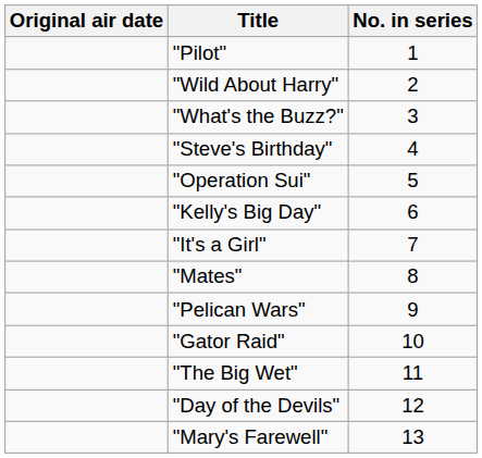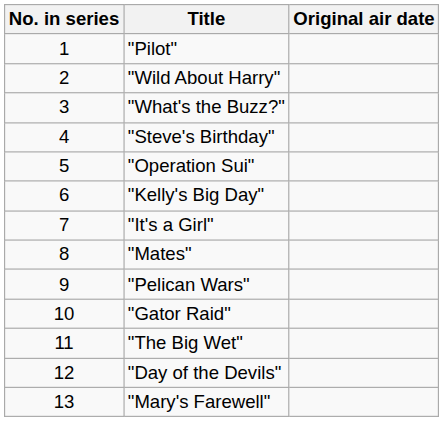 <table class="wikitable plainrowheaders" style="text-align:center">
 <tr>
+<th scope="col">No. in series</th>
+<th scope="col">Title</th>
 <th scope="col">Original air date</th>
-<th scope="col">Title</th>
-<th scope="col">No. in series</th>
 </tr>
 <tr>
+<td scope="row">1</td>
+<td style="text-align:left">"Pilot"</td>
 <td></td>
-<td style="text-align:left">"Pilot"</td>
-<td scope="row">1</td>
 </tr>
 <tr>
+<td scope="row">2</td>
+<td style="text-align:left">"Wild About Harry"</td>
 <td></td>
-<td style="text-align:left">"Wild About Harry"</td>
-<td scope="row">2</td>
 </tr>
 <tr>
+<td scope="row">3</td>
+<td style="text-align:left">"What's the Buzz?"</td>
 <td></td>
-<td style="text-align:left">"What's the Buzz?"</td>
-<td scope="row">3</td>
 </tr>
 <tr>
+<td scope="row">4</td>
+<td style="text-align:left">"Steve's Birthday"</td>
 <td></td>
-<td style="text-align:left">"Steve's Birthday"</td>
-<td scope="row">4</td>
 </tr>
 <tr>
+<td scope="row">5</td>
+<td style="text-align:left">"Operation Sui"</td>
 <td></td>
-<td style="text-align:left">"Operation Sui"</td>
-<td scope="row">5</td>
 </tr>
 <tr>
+<td scope="row">6</td>
+<td style="text-align:left">"Kelly's Big Day"</td>
 <td></td>
-<td style="text-align:left">"Kelly's Big Day"</td>
-<td scope="row">6</td>
 </tr>
 <tr>
+<td scope="row">7</td>
+<td style="text-align:left">"It's a Girl"</td>
 <td></td>
-<td style="text-align:left">"It's a Girl"</td>
-<td scope="row">7</td>
 </tr>
 <tr>
+<td scope="row">8</td>
+<td style="text-align:left">"Mates"</td>
 <td></td>
-<td style="text-align:left">"Mates"</td>
-<td scope="row">8</td>
 </tr>
 <tr>
+<td scope="row">9</td>
+<td style="text-align:left">"Pelican Wars"</td>
 <td></td>
-<td style="text-align:left">"Pelican Wars"</td>
-<td scope="row">9</td>
 </tr>
 <tr>
+<td scope="row">10</td>
+<td style="text-align:left">"Gator Raid"</td>
 <td></td>
-<td style="text-align:left">"Gator Raid"</td>
-<td scope="row">10</td>
 </tr>
 <tr>
+<td scope="row">11</td>
+<td style="text-align:left">"The Big Wet"</td>
 <td></td>
-<td style="text-align:left">"The Big Wet"</td>
-<td scope="row">11</td>
 </tr>
 <tr>
+<td scope="row">12</td>
+<td style="text-align:left">"Day of the Devils"</td>
 <td></td>
-<td style="text-align:left">"Day of the Devils"</td>
-<td scope="row">12</td>
 </tr>
 <tr>
+<td scope="row">13</td>
+<td style="text-align:left">"Mary's Farewell"</td>
 <td></td>
-<td style="text-align:left">"Mary's Farewell"</td>
-<td scope="row">13</td>
 </tr>
 </table>
